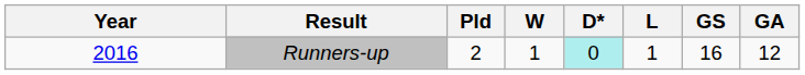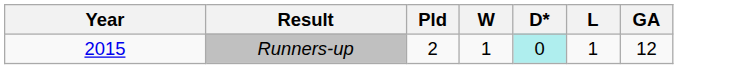 <table class="wikitable" style="text-align: center;font-size:90%;">
 <tr>
 <th width="150">Year</th>
 <th width="150">Result</th>
 <th width="35">Pld</th>
 <th width="35">W</th>
 <th width="35">D*</th>
 <th width="35">L</th>
-<th width="35">GS</th>
 <th width="35">GA</th>
 </tr>
 <tr>
-<td> <a href='#'>2016</a></td>
+<td> <a href='#'>2015</a></td>
 <td bgcolor="silver"><em>Runners-up</em></td>
 <td>2</td>
 <td>1</td>
 <td style="background: paleturquoise;">0</td>
 <td>1</td>
-<td>16</td>
 <td>12</td>
 </tr>
 </table>
